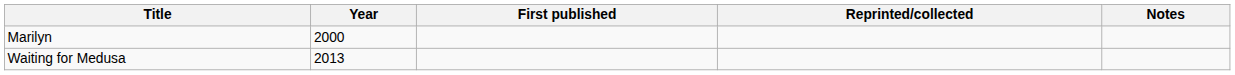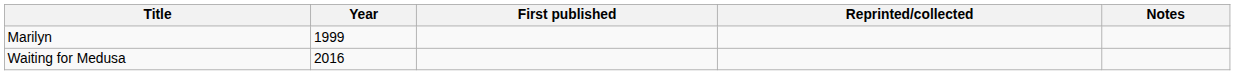 <table class='wikitable sortable' width='90%'>
 <tr>
 <th width=25%>Title</th>
 <th>Year</th>
 <th>First published</th>
 <th>Reprinted/collected</th>
 <th>Notes</th>
 </tr>
 <tr>
 <td>Marilyn</td>
-<td>2000</td>
+<td>1999</td>
 <td></td>
 <td></td>
 <td></td>
 </tr>
 <tr>
 <td>Waiting for Medusa</td>
-<td>2013</td>
+<td>2016</td>
 <td></td>
 <td></td>
 </tr>
 </table>
